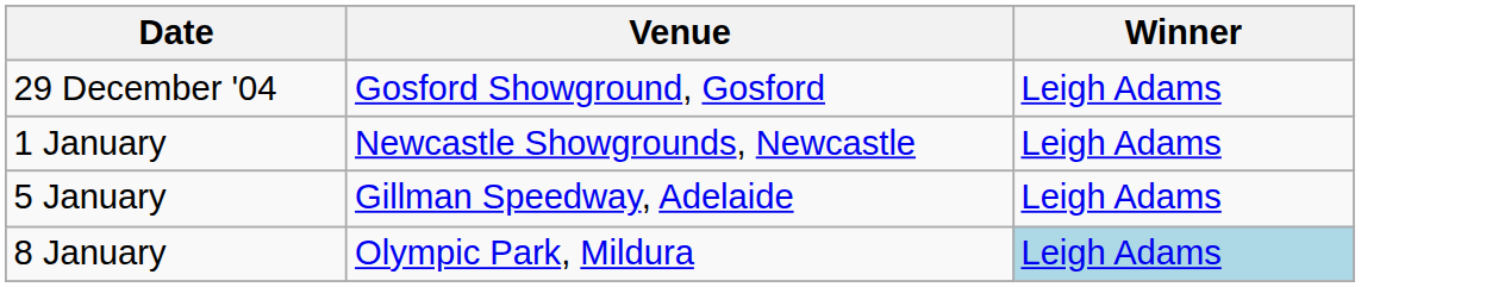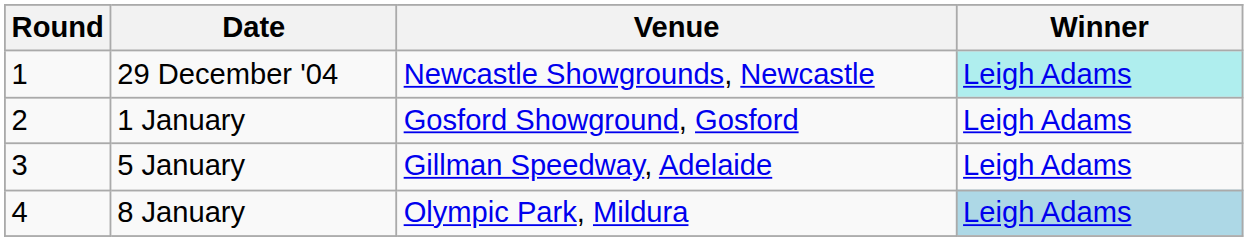 <table class="wikitable" style="font-size: 100%">
 <tr>
+<th width=30>Round</th>
 <th width=150>Date</th>
 <th width=300>Venue</th>
 <th width=150>Winner</th>
 </tr>
 <tr>
+<td>1</td>
 <td>29 December '04</td>
+<td><a href='#'>Newcastle Showgrounds</a>, <a href='#'>Newcastle</a></td>
+<td style="background: paleturquoise;"><a href='#'>Leigh Adams</a></td>
+</tr>
+<tr>
+<td>2</td>
+<td>1 January</td>
 <td><a href='#'>Gosford Showground</a>, <a href='#'>Gosford</a></td>
 <td><a href='#'>Leigh Adams</a></td>
 </tr>
 <tr>
-<td>1 January</td>
-<td><a href='#'>Newcastle Showgrounds</a>, <a href='#'>Newcastle</a></td>
-<td><a href='#'>Leigh Adams</a></td>
-</tr>
-<tr>
+<td>3</td>
 <td>5 January</td>
 <td><a href='#'>Gillman Speedway</a>, <a href='#'>Adelaide</a></td>
 <td><a href='#'>Leigh Adams</a></td>
 </tr>
 <tr>
+<td>4</td>
 <td>8 January</td>
 <td><a href='#'>Olympic Park</a>, <a href='#'>Mildura</a></td>
 <td style="background: lightblue;"><a href='#'>Leigh Adams</a></td>
 </tr>
 </table>
